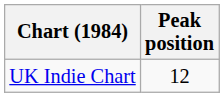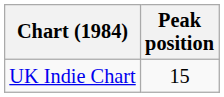 <table class="wikitable sortable">
 <tr>
 <th scope="col">Chart (1984)</th>
 <th scope="col">Peak<br>position</th>
 </tr>
 <tr>
 <td><a href='#'>UK Indie Chart</a></td>
-<td style="text-align:center;">12</td>
+<td style="text-align:center;">15</td>
 </tr>
 </table>
